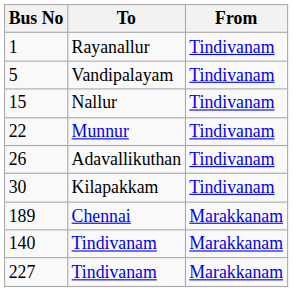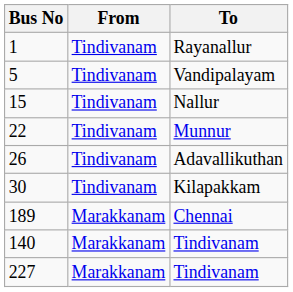 <table class="wikitable">
 <tr>
 <th>Bus No</th>
+<th>From</th>
 <th>To</th>
-<th>From</th>
 </tr>
 <tr>
 <td>1</td>
+<td><a href='#'>Tindivanam</a></td>
 <td>Rayanallur</td>
+</tr>
+<tr>
+<td>5</td>
+<td><a href='#'>Tindivanam</a></td>
+<td>Vandipalayam</td>
+</tr>
+<tr>
+<td>15</td>
+<td><a href='#'>Tindivanam</a></td>
+<td>Nallur</td>
+</tr>
+<tr>
+<td>22</td>
+<td><a href='#'>Tindivanam</a></td>
+<td><a href='#'>Munnur</a></td>
+</tr>
+<tr>
+<td>26</td>
+<td><a href='#'>Tindivanam</a></td>
+<td>Adavallikuthan</td>
+</tr>
+<tr>
+<td>30</td>
+<td><a href='#'>Tindivanam</a></td>
+<td>Kilapakkam</td>
+</tr>
+<tr>
+<td>189</td>
+<td><a href='#'>Marakkanam</a></td>
+<td><a href='#'>Chennai</a></td>
+</tr>
+<tr>
+<td>140</td>
+<td><a href='#'>Marakkanam</a></td>
 <td><a href='#'>Tindivanam</a></td>
 </tr>
 <tr>
-<td>5</td>
-<td>Vandipalayam</td>
+<td>227</td>
+<td><a href='#'>Marakkanam</a></td>
 <td><a href='#'>Tindivanam</a></td>
 </tr>
-<tr>
-<td>15</td>
-<td>Nallur</td>
-<td><a href='#'>Tindivanam</a></td>
-</tr>
-<tr>
-<td>22</td>
-<td><a href='#'>Munnur</a></td>
-<td><a href='#'>Tindivanam</a></td>
-</tr>
-<tr>
-<td>26</td>
-<td>Adavallikuthan</td>
-<td><a href='#'>Tindivanam</a></td>
-</tr>
-<tr>
-<td>30</td>
-<td>Kilapakkam</td>
-<td><a href='#'>Tindivanam</a></td>
-</tr>
-<tr>
-<td>189</td>
-<td><a href='#'>Chennai</a></td>
-<td><a href='#'>Marakkanam</a></td>
-</tr>
-<tr>
-<td>140</td>
-<td><a href='#'>Tindivanam</a></td>
-<td><a href='#'>Marakkanam</a></td>
-</tr>
-<tr>
-<td>227</td>
-<td><a href='#'>Tindivanam</a></td>
-<td><a href='#'>Marakkanam</a></td>
-</tr>
 </table>
